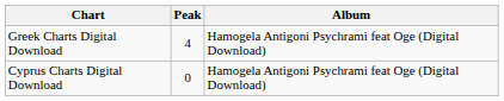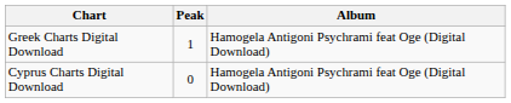 <table class="sortable wikitable">
 <tr>
 <th>Chart</th>
 <th>Peak</th>
 <th>Album</th>
 </tr>
 <tr>
 <td>Greek Charts Digital Download</td>
-<td align="center">4</td>
+<td align="center">1</td>
 <td>Hamogela Antigoni Psychrami feat Oge (Digital Download)</td>
 </tr>
 <tr>
 <td>Cyprus Charts Digital Download</td>
 <td align="center">0</td>
 <td>Hamogela Antigoni Psychrami feat Oge (Digital Download)</td>
 </tr>
 </table>
